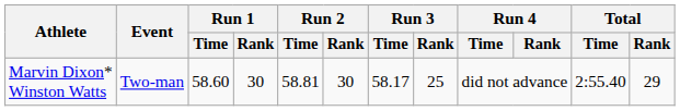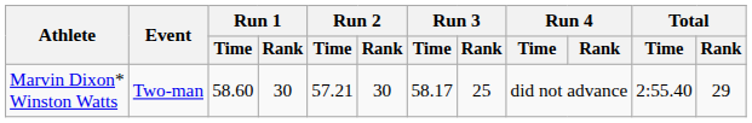 <table class="wikitable" style="font-size:90%">
 <tr>
 <th rowspan="2">Athlete</th>
 <th rowspan="2">Event</th>
 <th colspan="2">Run 1</th>
 <th colspan="2">Run 2</th>
 <th colspan="2">Run 3</th>
 <th colspan="2">Run 4</th>
 <th colspan="2">Total</th>
 </tr>
 <tr style="font-size:95%">
 <th>Time</th>
 <th>Rank</th>
 <th>Time</th>
 <th>Rank</th>
 <th>Time</th>
 <th>Rank</th>
 <th>Time</th>
 <th>Rank</th>
 <th>Time</th>
 <th>Rank</th>
 </tr>
 <tr align=center>
 <td align=left><a href='#'>Marvin Dixon</a>*<br><a href='#'>Winston Watts</a></td>
 <td align=left><a href='#'>Two-man</a></td>
 <td>58.60</td>
 <td>30</td>
-<td>58.81</td>
+<td>57.21</td>
 <td>30</td>
 <td>58.17</td>
 <td>25</td>
 <td colspan=2>did not advance</td>
 <td>2:55.40</td>
 <td>29</td>
 </tr>
 </table>
